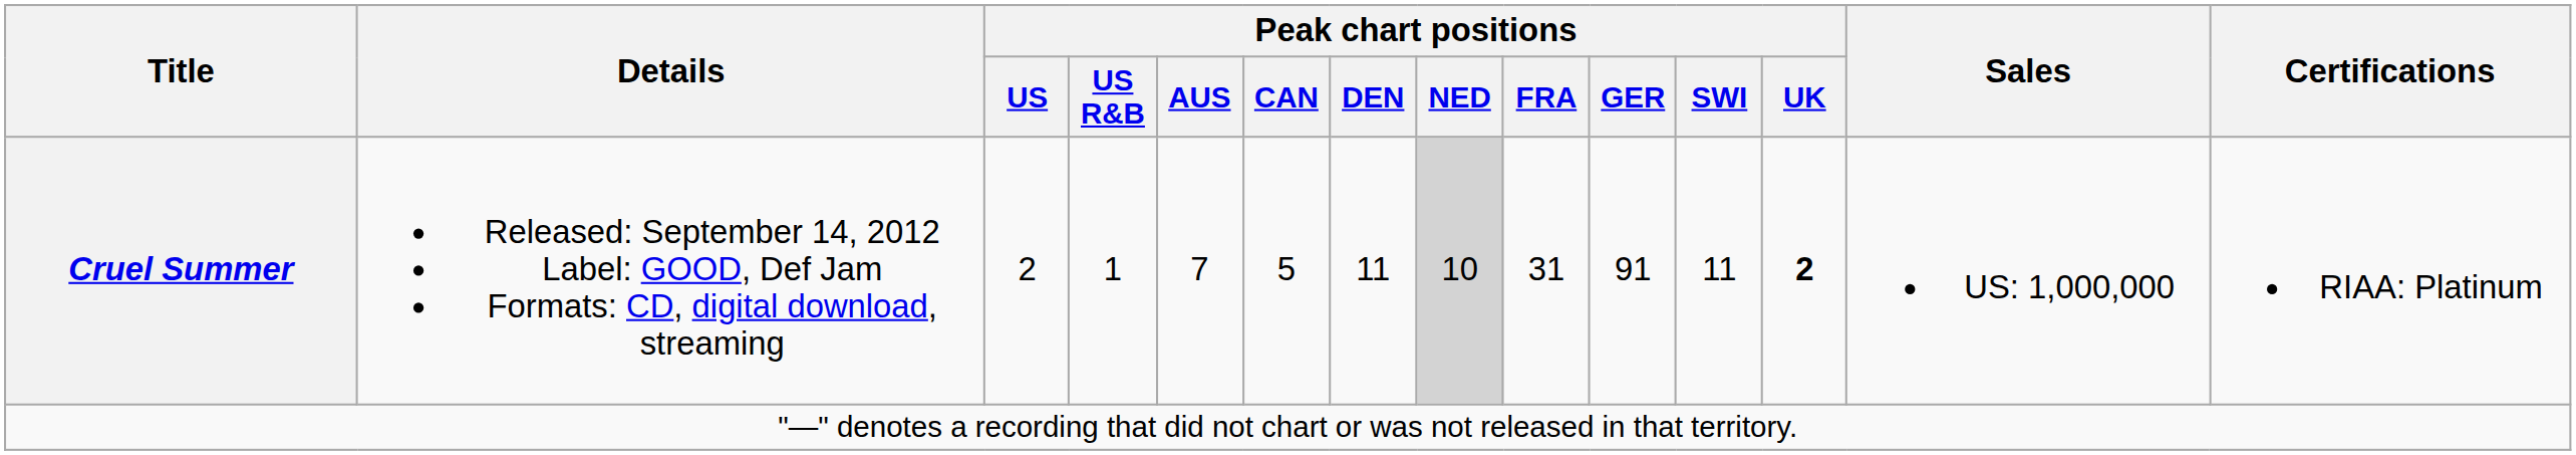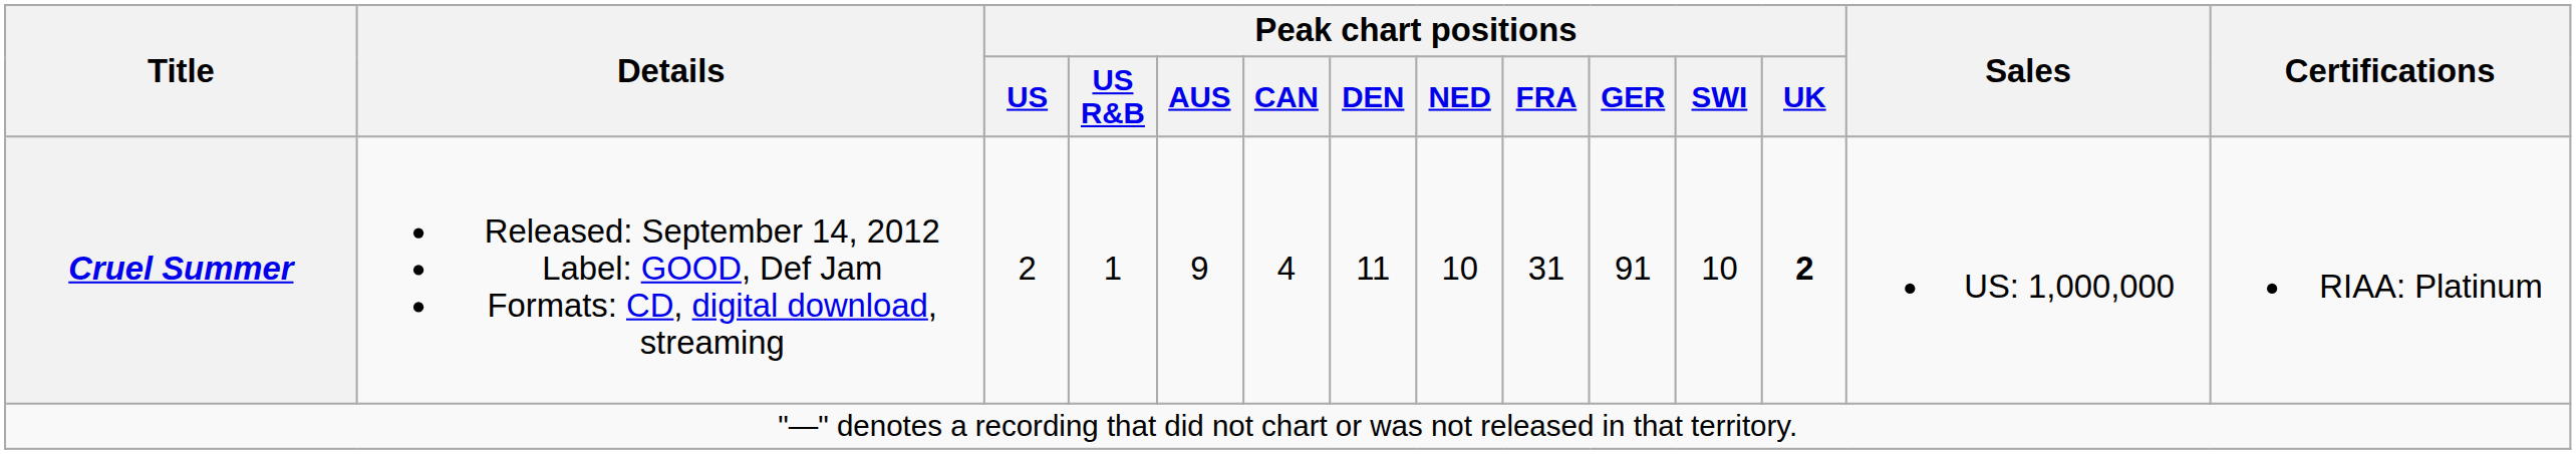 <table class="wikitable plainrowheaders" style="text-align:center;">
 <tr>
 <th scope="col" rowspan="2" style="width:11em;">Title</th>
 <th scope="col" rowspan="2" style="width:20em;">Details</th>
 <th scope="col" colspan="10">Peak chart positions</th>
 <th scope="col" rowspan="2" style="width:11em;">Sales</th>
 <th scope="col" rowspan="2" style="width:11em;">Certifications</th>
 </tr>
 <tr>
 <th scope="col" style="width:2.5em;font-size:90%;"><a href='#'>US</a><br></th>
 <th scope="col" style="width:2.5em;font-size:90%;"><a href='#'>US<br>R&B</a><br></th>
 <th scope="col" style="width:2.5em;font-size:90%;"><a href='#'>AUS</a><br></th>
 <th scope="col" style="width:2.5em;font-size:90%;"><a href='#'>CAN</a><br></th>
 <th scope="col" style="width:2.5em;font-size:90%;"><a href='#'>DEN</a><br></th>
 <th scope="col" style="width:2.5em;font-size:90%;"><a href='#'>NED</a><br></th>
 <th scope="col" style="width:2.5em;font-size:90%;"><a href='#'>FRA</a><br></th>
 <th scope="col" style="width:2.5em;font-size:90%;"><a href='#'>GER</a><br></th>
 <th scope="col" style="width:2.5em;font-size:90%;"><a href='#'>SWI</a><br></th>
 <th scope="col" style="width:2.5em;font-size:90%;"><a href='#'>UK</a><br></th>
 </tr>
 <tr>
 <th scope="row"><em><a href='#'>Cruel Summer</a></em><br></th>
 <td><br><ul><li>Released: September 14, 2012</li><li>Label: <a href='#'>GOOD</a>, Def Jam</li><li>Formats: <a href='#'>CD</a>, <a href='#'>digital download</a>, streaming</li></ul></td>
 <td>2</td>
 <td>1</td>
-<td>7</td>
-<td>5</td>
+<td>9</td>
+<td>4</td>
 <td>11</td>
-<td style="background: lightgrey;">10</td>
+<td>10</td>
 <td>31</td>
 <td>91</td>
-<td>11</td>
+<td>10</td>
 <td><strong>2</strong></td>
 <td><br><ul><li>US: 1,000,000</li></ul></td>
 <td><br><ul><li>RIAA: Platinum</li></ul></td>
 </tr>
 <tr>
 <td colspan="14" style="font-size:90%">"—" denotes a recording that did not chart or was not released in that territory.</td>
 </tr>
 </table>
